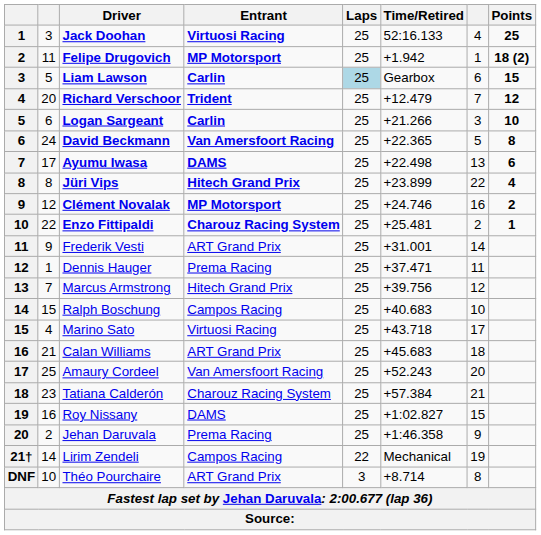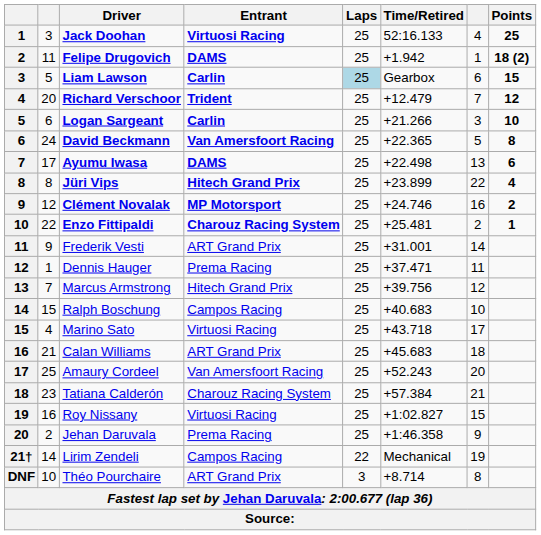 <table class="wikitable" style="font-size:85%">
 <tr>
 <th scope="col"></th>
 <th scope="col"></th>
 <th scope="col">Driver</th>
 <th scope="col">Entrant</th>
 <th scope="col">Laps</th>
 <th scope="col">Time/Retired</th>
 <th scope="col"></th>
 <th scope="col">Points</th>
 </tr>
 <tr>
 <th>1</th>
 <td align="center">3</td>
 <td> <strong><a href='#'>Jack Doohan</a></strong></td>
 <td><strong><a href='#'>Virtuosi Racing</a></strong></td>
 <td align="center">25</td>
 <td>52:16.133</td>
 <td align="center">4</td>
 <td align="center"><strong>25</strong></td>
 </tr>
 <tr>
 <th>2</th>
 <td align="center">11</td>
 <td> <strong><a href='#'>Felipe Drugovich</a></strong></td>
-<td><strong><a href='#'>MP Motorsport</a></strong></td>
+<td><strong><a href='#'>DAMS</a></strong></td>
 <td align="center">25</td>
 <td>+1.942</td>
 <td align="center">1</td>
 <td align="center"><strong>18 (2)</strong></td>
 </tr>
 <tr>
 <th>3</th>
 <td align="center">5</td>
 <td> <strong><a href='#'>Liam Lawson</a></strong></td>
 <td><strong><a href='#'>Carlin</a></strong></td>
 <td align="center" style="background: lightblue;">25</td>
 <td>Gearbox</td>
 <td align="center">6</td>
 <td align="center"><strong>15</strong></td>
 </tr>
 <tr>
 <th>4</th>
 <td align="center">20</td>
 <td> <strong><a href='#'>Richard Verschoor</a></strong></td>
 <td><strong><a href='#'>Trident</a></strong></td>
 <td align="center">25</td>
 <td>+12.479</td>
 <td align="center">7</td>
 <td align="center"><strong>12</strong></td>
 </tr>
 <tr>
 <th>5</th>
 <td align="center">6</td>
 <td> <strong><a href='#'>Logan Sargeant</a></strong></td>
 <td><strong><a href='#'>Carlin</a></strong></td>
 <td align="center">25</td>
 <td>+21.266</td>
 <td align="center">3</td>
 <td align="center"><strong>10</strong></td>
 </tr>
 <tr>
 <th>6</th>
 <td align="center">24</td>
 <td> <strong><a href='#'>David Beckmann</a></strong></td>
 <td><strong><a href='#'>Van Amersfoort Racing</a></strong></td>
 <td align="center">25</td>
 <td>+22.365</td>
 <td align="center">5</td>
 <td align="center"><strong>8</strong></td>
 </tr>
 <tr>
 <th>7</th>
 <td align="center">17</td>
 <td> <strong><a href='#'>Ayumu Iwasa</a></strong></td>
 <td><strong><a href='#'>DAMS</a></strong></td>
 <td align="center">25</td>
 <td>+22.498</td>
 <td align="center">13</td>
 <td align="center"><strong>6</strong></td>
 </tr>
 <tr>
 <th>8</th>
 <td align="center">8</td>
 <td> <strong><a href='#'>Jüri Vips</a></strong></td>
 <td><strong><a href='#'>Hitech Grand Prix</a></strong></td>
 <td align="center">25</td>
 <td>+23.899</td>
 <td align="center">22</td>
 <td align="center"><strong>4</strong></td>
 </tr>
 <tr>
 <th>9</th>
 <td align="center">12</td>
 <td> <strong><a href='#'>Clément Novalak</a></strong></td>
 <td><strong><a href='#'>MP Motorsport</a></strong></td>
 <td align="center">25</td>
 <td>+24.746</td>
 <td align="center">16</td>
 <td align="center"><strong>2</strong></td>
 </tr>
 <tr>
 <th>10</th>
 <td align="center">22</td>
 <td> <strong><a href='#'>Enzo Fittipaldi</a></strong></td>
 <td><strong><a href='#'>Charouz Racing System</a></strong></td>
 <td align="center">25</td>
 <td>+25.481</td>
 <td align="center">2</td>
 <td align="center"><strong>1</strong></td>
 </tr>
 <tr>
 <th>11</th>
 <td align="center">9</td>
 <td> <a href='#'>Frederik Vesti</a></td>
 <td><a href='#'>ART Grand Prix</a></td>
 <td align="center">25</td>
 <td>+31.001</td>
 <td align="center">14</td>
 <td align="center"></td>
 </tr>
 <tr>
 <th>12</th>
 <td align="center">1</td>
 <td> <a href='#'>Dennis Hauger</a></td>
 <td><a href='#'>Prema Racing</a></td>
 <td align="center">25</td>
 <td>+37.471</td>
 <td align="center">11</td>
 <td align="center"></td>
 </tr>
 <tr>
 <th>13</th>
 <td align="center">7</td>
 <td> <a href='#'>Marcus Armstrong</a></td>
 <td><a href='#'>Hitech Grand Prix</a></td>
 <td align="center">25</td>
 <td>+39.756</td>
 <td align="center">12</td>
 <td align="center"></td>
 </tr>
 <tr>
 <th>14</th>
 <td align="center">15</td>
 <td> <a href='#'>Ralph Boschung</a></td>
 <td><a href='#'>Campos Racing</a></td>
 <td align="center">25</td>
 <td>+40.683</td>
 <td align="center">10</td>
 <td align="center"></td>
 </tr>
 <tr>
 <th>15</th>
 <td align="center">4</td>
 <td> <a href='#'>Marino Sato</a></td>
 <td><a href='#'>Virtuosi Racing</a></td>
 <td align="center">25</td>
 <td>+43.718</td>
 <td align="center">17</td>
 <td align="center"></td>
 </tr>
 <tr>
 <th>16</th>
 <td align="center">21</td>
 <td> <a href='#'>Calan Williams</a></td>
 <td><a href='#'>ART Grand Prix</a></td>
 <td align="center">25</td>
 <td>+45.683</td>
 <td align="center">18</td>
 <td align="center"></td>
 </tr>
 <tr>
 <th>17</th>
 <td align="center">25</td>
 <td> <a href='#'>Amaury Cordeel</a></td>
 <td><a href='#'>Van Amersfoort Racing</a></td>
 <td align="center">25</td>
 <td>+52.243</td>
 <td align="center">20</td>
 <td align="center"></td>
 </tr>
 <tr>
 <th>18</th>
 <td align="center">23</td>
 <td> <a href='#'>Tatiana Calderón</a></td>
 <td><a href='#'>Charouz Racing System</a></td>
 <td align="center">25</td>
 <td>+57.384</td>
 <td align="center">21</td>
 <td align="center"></td>
 </tr>
 <tr>
 <th>19</th>
 <td align="center">16</td>
 <td> <a href='#'>Roy Nissany</a></td>
-<td><a href='#'>DAMS</a></td>
+<td><a href='#'>Virtuosi Racing</a></td>
 <td align="center">25</td>
 <td>+1:02.827</td>
 <td align="center">15</td>
 <td align="center"></td>
 </tr>
 <tr>
 <th>20</th>
 <td align="center">2</td>
 <td> <a href='#'>Jehan Daruvala</a></td>
 <td><a href='#'>Prema Racing</a></td>
 <td align="center">25</td>
 <td>+1:46.358</td>
 <td align="center">9</td>
 <td align="center"></td>
 </tr>
 <tr>
 <th>21†</th>
 <td align="center">14</td>
 <td> <a href='#'>Lirim Zendeli</a></td>
 <td><a href='#'>Campos Racing</a></td>
 <td align="center">22</td>
 <td>Mechanical</td>
 <td align="center">19</td>
 <td align="center"></td>
 </tr>
 <tr>
 <th>DNF</th>
 <td align="center">10</td>
 <td> <a href='#'>Théo Pourchaire</a></td>
 <td><a href='#'>ART Grand Prix</a></td>
 <td align="center">3</td>
 <td>+8.714</td>
 <td align="center">8</td>
 <td align="center"></td>
 </tr>
 <tr>
 <th colspan="8"><em>Fastest lap set by</em>  <a href='#'>Jehan Daruvala</a><em>: 2:00.677 (lap 36)</em></th>
 </tr>
 <tr>
 <th colspan="8">Source:</th>
 </tr>
 </table>
